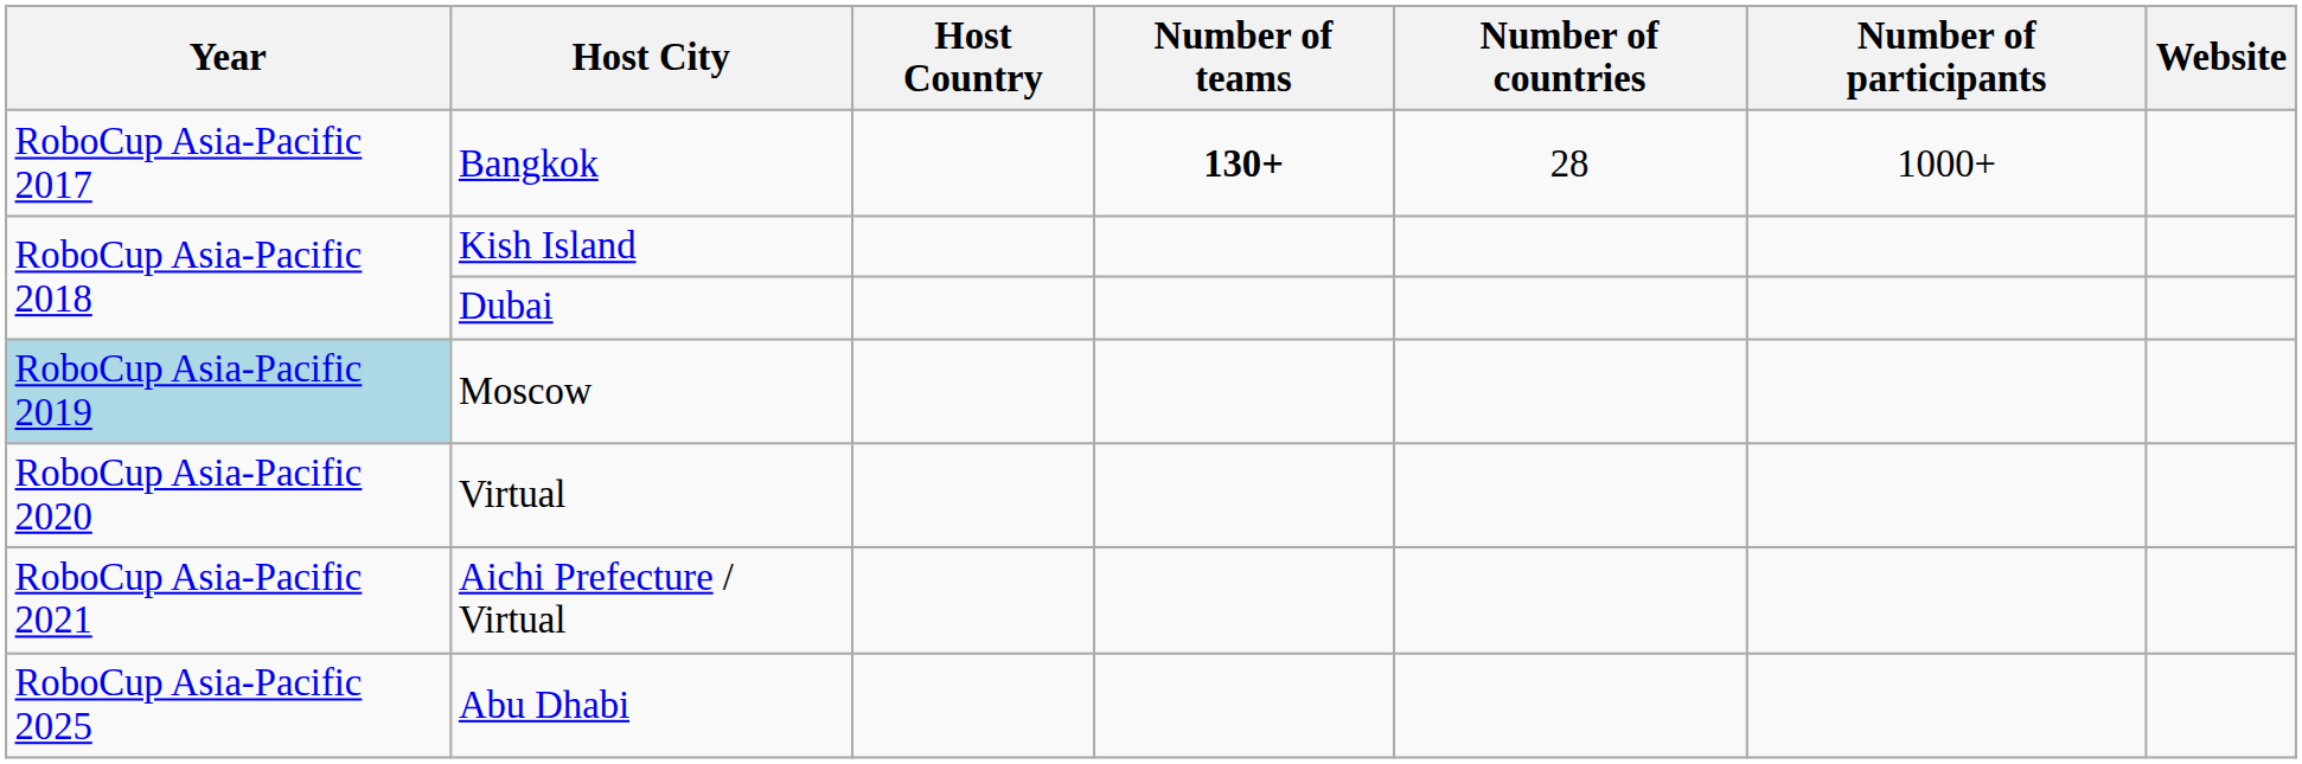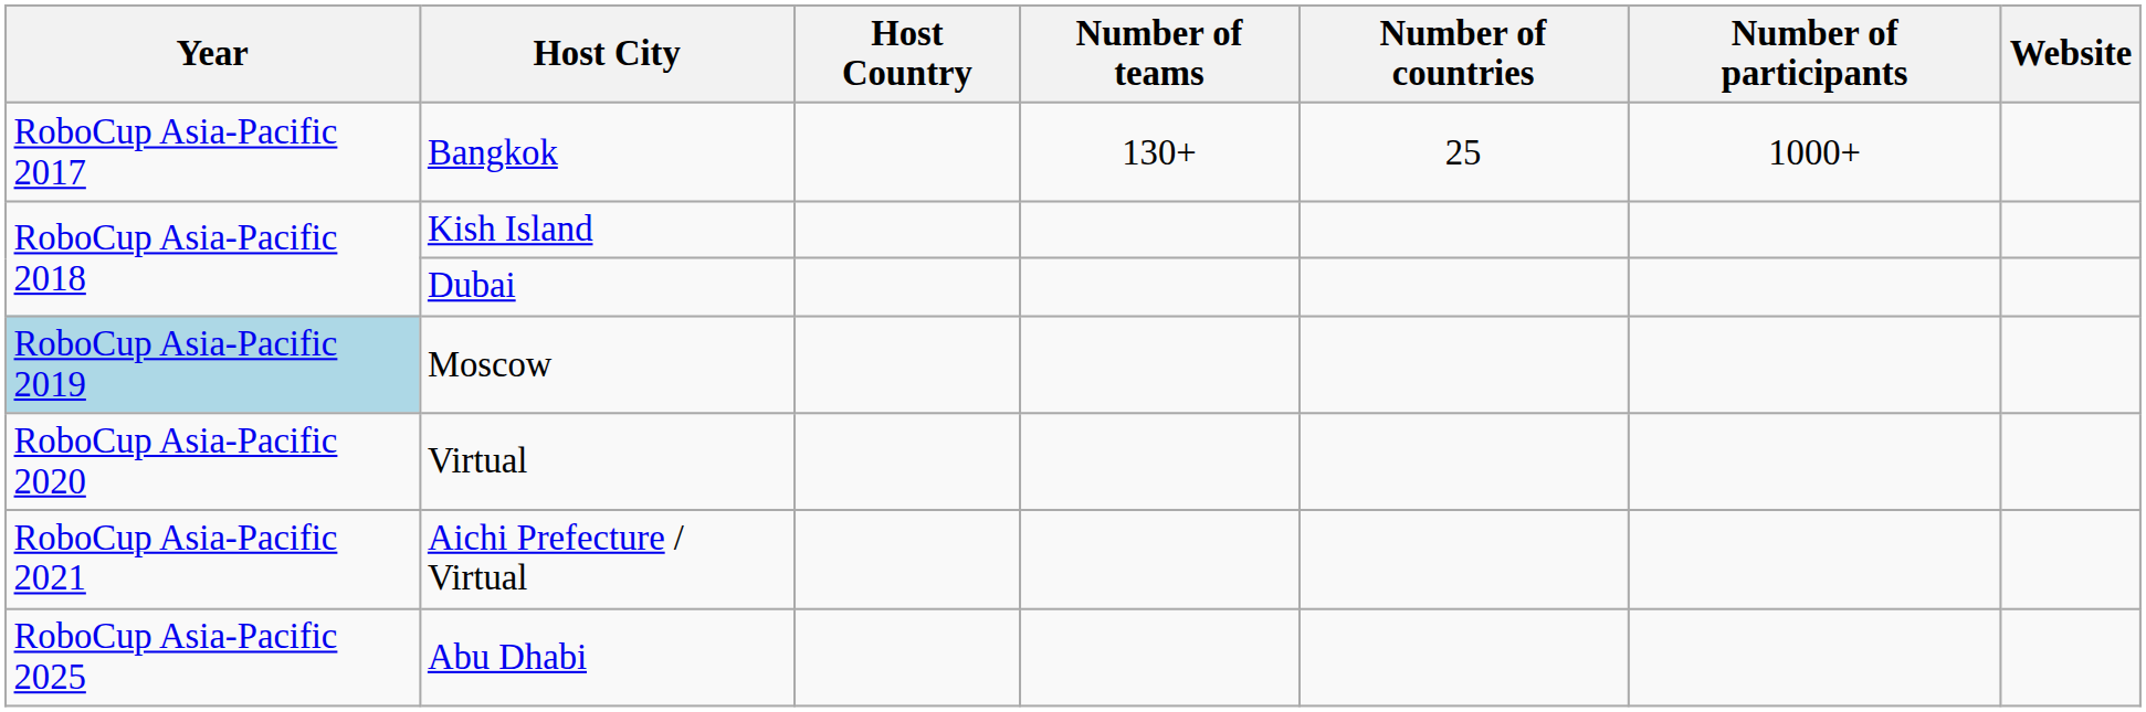 <table class="wikitable" width="75%">
 <tr>
 <th>Year</th>
 <th>Host City</th>
 <th>Host Country</th>
 <th>Number of teams</th>
 <th>Number of countries</th>
 <th>Number of participants</th>
 <th>Website</th>
 </tr>
 <tr>
 <td><a href='#'>RoboCup Asia-Pacific 2017</a></td>
 <td align="left"><a href='#'>Bangkok</a></td>
 <td align="left"></td>
-<td align="center"><strong>130+ </strong></td>
-<td align="center">28</td>
+<td align="center">130+ </td>
+<td align="center">25</td>
 <td align="center">1000+</td>
 <td align="center"></td>
 </tr>
 <tr>
 <td rowspan="2"><a href='#'>RoboCup Asia-Pacific 2018</a></td>
 <td align="left"><a href='#'>Kish Island</a></td>
 <td align="left"></td>
 <td align="center"></td>
 <td align="center"></td>
 <td align="center"></td>
 <td align="center"></td>
 </tr>
 <tr>
 <td><a href='#'>Dubai</a></td>
 <td></td>
 <td></td>
 <td></td>
 <td></td>
 <td align="center"></td>
 </tr>
 <tr>
 <td style="background: lightblue;"><a href='#'>RoboCup Asia-Pacific 2019</a></td>
 <td>Moscow</td>
 <td></td>
 <td></td>
 <td></td>
 <td></td>
 <td align="center"></td>
 </tr>
 <tr>
 <td><a href='#'>RoboCup Asia-Pacific 2020</a></td>
 <td>Virtual</td>
 <td></td>
 <td></td>
 <td></td>
 <td></td>
 <td align="center"></td>
 </tr>
 <tr>
 <td><a href='#'>RoboCup Asia-Pacific 2021</a></td>
 <td><a href='#'>Aichi Prefecture</a> / Virtual</td>
 <td></td>
 <td></td>
 <td></td>
 <td></td>
 <td align="center"></td>
 </tr>
 <tr>
 <td><a href='#'>RoboCup Asia-Pacific 2025</a></td>
 <td><a href='#'>Abu Dhabi</a></td>
 <td></td>
 <td></td>
 <td></td>
 <td></td>
 <td align="center"></td>
 </tr>
 </table>
